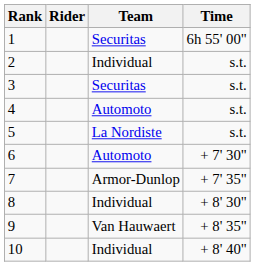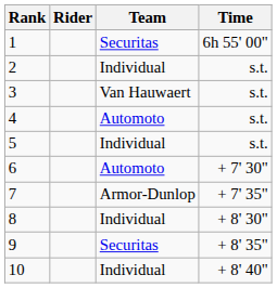 <table class="wikitable">
 <tr>
 <th scope="col">Rank</th>
 <th scope="col">Rider</th>
 <th scope="col">Team</th>
 <th scope="col">Time</th>
 </tr>
 <tr>
 <td>1</td>
 <td></td>
 <td><a href='#'>Securitas</a></td>
 <td>6h 55' 00"</td>
 </tr>
 <tr>
 <td>2</td>
 <td></td>
 <td>Individual</td>
 <td align=right>s.t.</td>
 </tr>
 <tr>
 <td>3</td>
 <td></td>
-<td><a href='#'>Securitas</a></td>
+<td>Van Hauwaert</td>
 <td align=right>s.t.</td>
 </tr>
 <tr>
 <td>4</td>
 <td></td>
 <td><a href='#'>Automoto</a></td>
 <td align=right>s.t.</td>
 </tr>
 <tr>
 <td>5</td>
 <td></td>
-<td><a href='#'>La Nordiste</a></td>
+<td>Individual</td>
 <td align=right>s.t.</td>
 </tr>
 <tr>
 <td>6</td>
 <td></td>
 <td><a href='#'>Automoto</a></td>
 <td align=right>+ 7' 30"</td>
 </tr>
 <tr>
 <td>7</td>
 <td></td>
 <td>Armor-Dunlop</td>
 <td align=right>+ 7' 35"</td>
 </tr>
 <tr>
 <td>8</td>
 <td></td>
 <td>Individual</td>
 <td align=right>+ 8' 30"</td>
 </tr>
 <tr>
 <td>9</td>
 <td></td>
-<td>Van Hauwaert</td>
+<td><a href='#'>Securitas</a></td>
 <td align=right>+ 8' 35"</td>
 </tr>
 <tr>
 <td>10</td>
 <td></td>
 <td>Individual</td>
 <td align=right>+ 8' 40"</td>
 </tr>
 </table>
